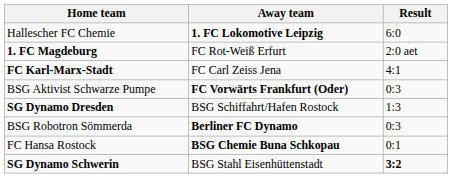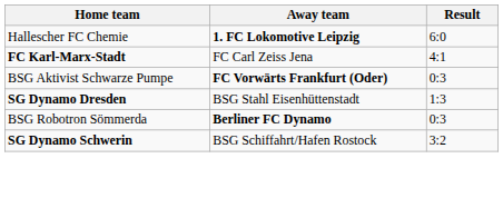 <table class="wikitable" style="width:600px;">
 <tr>
 <th>Home team</th>
 <th>Away team</th>
 <th style="width:80px;">Result</th>
 </tr>
 <tr>
 <td>Hallescher FC Chemie</td>
 <td><strong>1. FC Lokomotive Leipzig</strong></td>
 <td>6:0</td>
-</tr>
-<tr>
-<td><strong>1. FC Magdeburg</strong></td>
-<td>FC Rot-Weiß Erfurt</td>
-<td>2:0 aet</td>
 </tr>
 <tr>
 <td><strong>FC Karl-Marx-Stadt</strong></td>
 <td>FC Carl Zeiss Jena</td>
 <td>4:1</td>
 </tr>
 <tr>
 <td>BSG Aktivist Schwarze Pumpe</td>
 <td><strong>FC Vorwärts Frankfurt (Oder)</strong></td>
 <td>0:3</td>
 </tr>
 <tr>
 <td><strong>SG Dynamo Dresden</strong></td>
-<td>BSG Schiffahrt/Hafen Rostock</td>
+<td>BSG Stahl Eisenhüttenstadt</td>
 <td>1:3</td>
 </tr>
 <tr>
 <td>BSG Robotron Sömmerda</td>
 <td><strong>Berliner FC Dynamo</strong></td>
 <td>0:3</td>
 </tr>
 <tr>
-<td>FC Hansa Rostock</td>
-<td><strong>BSG Chemie Buna Schkopau</strong></td>
-<td>0:1</td>
-</tr>
-<tr>
 <td><strong>SG Dynamo Schwerin</strong></td>
-<td>BSG Stahl Eisenhüttenstadt</td>
-<td><strong>3:2</strong></td>
+<td>BSG Schiffahrt/Hafen Rostock</td>
+<td>3:2</td>
 </tr>
 </table>
